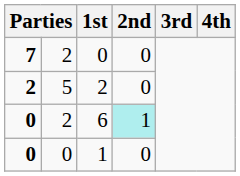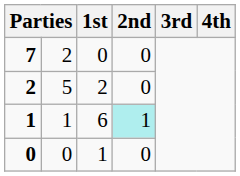 <table class="wikitable" style="text-align:right;">
 <tr>
 <th colspan=2 style="text-align:left;">Parties</th>
 <th>1st</th>
 <th>2nd</th>
 <th>3rd</th>
 <th>4th</th>
 </tr>
 <tr>
 <td><strong>7</strong></td>
 <td>2</td>
 <td>0</td>
 <td>0</td>
 </tr>
 <tr>
 <td><strong>2</strong></td>
 <td>5</td>
 <td>2</td>
 <td>0</td>
 </tr>
 <tr>
-<td><strong>0</strong></td>
-<td>2</td>
+<td><strong>1</strong></td>
+<td>1</td>
 <td>6</td>
 <td style="background: paleturquoise;">1</td>
 </tr>
 <tr>
 <td><strong>0</strong></td>
 <td>0</td>
 <td>1</td>
 <td>0</td>
 </tr>
 </table>
